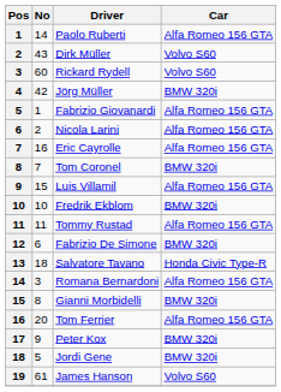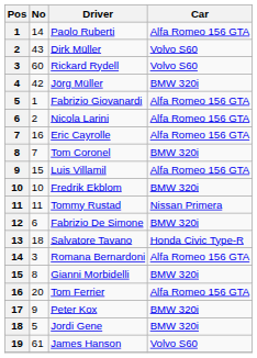 <table class="wikitable" style="font-size: 80%;">
 <tr>
 <th>Pos</th>
 <th>No</th>
 <th>Driver</th>
 <th>Car</th>
 </tr>
 <tr>
 <th>1</th>
 <td>14</td>
 <td> <a href='#'>Paolo Ruberti</a></td>
 <td><a href='#'>Alfa Romeo 156 GTA</a></td>
 </tr>
 <tr>
 <th>2</th>
 <td>43</td>
 <td> <a href='#'>Dirk Müller</a></td>
 <td><a href='#'>Volvo S60</a></td>
 </tr>
 <tr>
 <th>3</th>
 <td>60</td>
 <td> <a href='#'>Rickard Rydell</a></td>
 <td><a href='#'>Volvo S60</a></td>
 </tr>
 <tr>
 <th>4</th>
 <td>42</td>
 <td> <a href='#'>Jörg Müller</a></td>
 <td><a href='#'>BMW 320i</a></td>
 </tr>
 <tr>
 <th>5</th>
 <td>1</td>
 <td> <a href='#'>Fabrizio Giovanardi</a></td>
 <td><a href='#'>Alfa Romeo 156 GTA</a></td>
 </tr>
 <tr>
 <th>6</th>
 <td>2</td>
 <td> <a href='#'>Nicola Larini</a></td>
 <td><a href='#'>Alfa Romeo 156 GTA</a></td>
 </tr>
 <tr>
 <th>7</th>
 <td>16</td>
 <td> <a href='#'>Eric Cayrolle</a></td>
 <td><a href='#'>Alfa Romeo 156 GTA</a></td>
 </tr>
 <tr>
 <th>8</th>
 <td>7</td>
 <td> <a href='#'>Tom Coronel</a></td>
 <td><a href='#'>BMW 320i</a></td>
 </tr>
 <tr>
 <th>9</th>
 <td>15</td>
 <td> <a href='#'>Luis Villamil</a></td>
 <td><a href='#'>Alfa Romeo 156 GTA</a></td>
 </tr>
 <tr>
 <th>10</th>
 <td>10</td>
 <td> <a href='#'>Fredrik Ekblom</a></td>
 <td><a href='#'>BMW 320i</a></td>
 </tr>
 <tr>
 <th>11</th>
 <td>11</td>
 <td> <a href='#'>Tommy Rustad</a></td>
-<td><a href='#'>Alfa Romeo 156 GTA</a></td>
+<td><a href='#'>Nissan Primera</a></td>
 </tr>
 <tr>
 <th>12</th>
 <td>6</td>
 <td> <a href='#'>Fabrizio De Simone</a></td>
 <td><a href='#'>BMW 320i</a></td>
 </tr>
 <tr>
 <th>13</th>
 <td>18</td>
 <td> <a href='#'>Salvatore Tavano</a></td>
 <td><a href='#'>Honda Civic Type-R</a></td>
 </tr>
 <tr>
 <th>14</th>
 <td>3</td>
 <td> <a href='#'>Romana Bernardoni</a></td>
 <td><a href='#'>Alfa Romeo 156 GTA</a></td>
 </tr>
 <tr>
 <th>15</th>
 <td>8</td>
 <td> <a href='#'>Gianni Morbidelli</a></td>
 <td><a href='#'>BMW 320i</a></td>
 </tr>
 <tr>
 <th>16</th>
 <td>20</td>
 <td> <a href='#'>Tom Ferrier</a></td>
 <td><a href='#'>Alfa Romeo 156 GTA</a></td>
 </tr>
 <tr>
 <th>17</th>
 <td>9</td>
 <td> <a href='#'>Peter Kox</a></td>
 <td><a href='#'>BMW 320i</a></td>
 </tr>
 <tr>
 <th>18</th>
 <td>5</td>
 <td> <a href='#'>Jordi Gene</a></td>
 <td><a href='#'>BMW 320i</a></td>
 </tr>
 <tr>
 <th>19</th>
 <td>61</td>
 <td> <a href='#'>James Hanson</a></td>
 <td><a href='#'>Volvo S60</a></td>
 </tr>
 <tr>
 </tr>
 </table>
